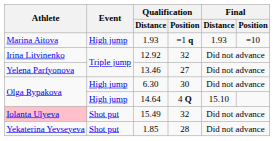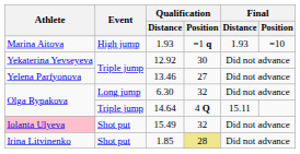 <table class=wikitable style="font-size:90%">
 <tr>
 <th rowspan="2">Athlete</th>
 <th rowspan="2">Event</th>
 <th colspan="2">Qualification</th>
 <th colspan="2">Final</th>
 </tr>
 <tr style="font-size:95%">
 <th>Distance</th>
 <th>Position</th>
 <th>Distance</th>
 <th>Position</th>
 </tr>
 <tr align=center>
 <td align=left><a href='#'>Marina Aitova</a></td>
 <td align=left><a href='#'>High jump</a></td>
 <td>1.93</td>
 <td>=1 <strong>q</strong></td>
 <td>1.93</td>
 <td>=10</td>
 </tr>
 <tr align=center>
-<td align=left><a href='#'>Irina Litvinenko</a></td>
+<td align=left><a href='#'>Yekaterina Yevseyeva</a></td>
 <td align=left rowspan=2><a href='#'>Triple jump</a></td>
 <td>12.92</td>
-<td>32</td>
+<td>30</td>
 <td colspan=2>Did not advance</td>
 </tr>
 <tr align=center>
 <td align=left><a href='#'>Yelena Parfyonova</a></td>
 <td>13.46</td>
 <td>27</td>
 <td colspan=2>Did not advance</td>
 </tr>
 <tr align=center>
 <td align=left rowspan=2><a href='#'>Olga Rypakova</a></td>
-<td align=left><a href='#'>High jump</a></td>
+<td align=left><a href='#'>Long jump</a></td>
 <td>6.30</td>
-<td>30</td>
+<td>32</td>
 <td colspan=2>Did not advance</td>
 </tr>
 <tr align=center>
-<td align=left><a href='#'>High jump</a></td>
+<td align=left><a href='#'>Triple jump</a></td>
 <td>14.64</td>
 <td>4 <strong>Q</strong></td>
-<td>15.10</td>
+<td>15.11</td>
 <td></td>
 </tr>
 <tr align=center>
 <td align=left style="background: pink;"><a href='#'>Iolanta Ulyeva</a></td>
 <td align=left><a href='#'>Shot put</a></td>
 <td>15.49</td>
 <td>32</td>
 <td colspan=2>Did not advance</td>
 </tr>
 <tr align=center>
-<td align=left><a href='#'>Yekaterina Yevseyeva</a></td>
+<td align=left><a href='#'>Irina Litvinenko</a></td>
 <td align=left><a href='#'>Shot put</a></td>
 <td>1.85</td>
-<td>28</td>
+<td style="background: khaki;">28</td>
 <td colspan=2>Did not advance</td>
 </tr>
 </table>
